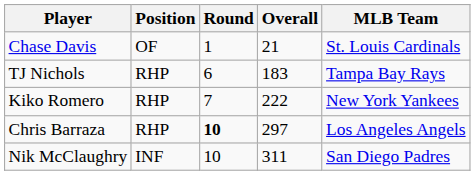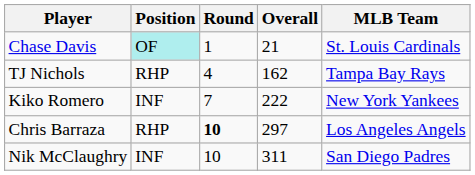 <table class="wikitable">
 <tr>
 <th>Player</th>
 <th>Position</th>
 <th>Round</th>
 <th>Overall</th>
 <th>MLB Team</th>
 </tr>
 <tr>
 <td><a href='#'>Chase Davis</a></td>
-<td>OF</td>
+<td style="background: paleturquoise;">OF</td>
 <td>1</td>
 <td>21</td>
 <td><a href='#'>St. Louis Cardinals</a></td>
 </tr>
 <tr>
 <td>TJ Nichols</td>
 <td>RHP</td>
-<td>6</td>
-<td>183</td>
+<td>4</td>
+<td>162</td>
 <td><a href='#'>Tampa Bay Rays</a></td>
 </tr>
 <tr>
 <td>Kiko Romero</td>
-<td>RHP</td>
+<td>INF</td>
 <td>7</td>
 <td>222</td>
 <td><a href='#'>New York Yankees</a></td>
 </tr>
 <tr>
 <td>Chris Barraza</td>
 <td>RHP</td>
 <td><strong>10</strong></td>
 <td>297</td>
 <td><a href='#'>Los Angeles Angels</a></td>
 </tr>
 <tr>
 <td>Nik McClaughry</td>
 <td>INF</td>
 <td>10</td>
 <td>311</td>
 <td><a href='#'>San Diego Padres</a></td>
 </tr>
 </table>
